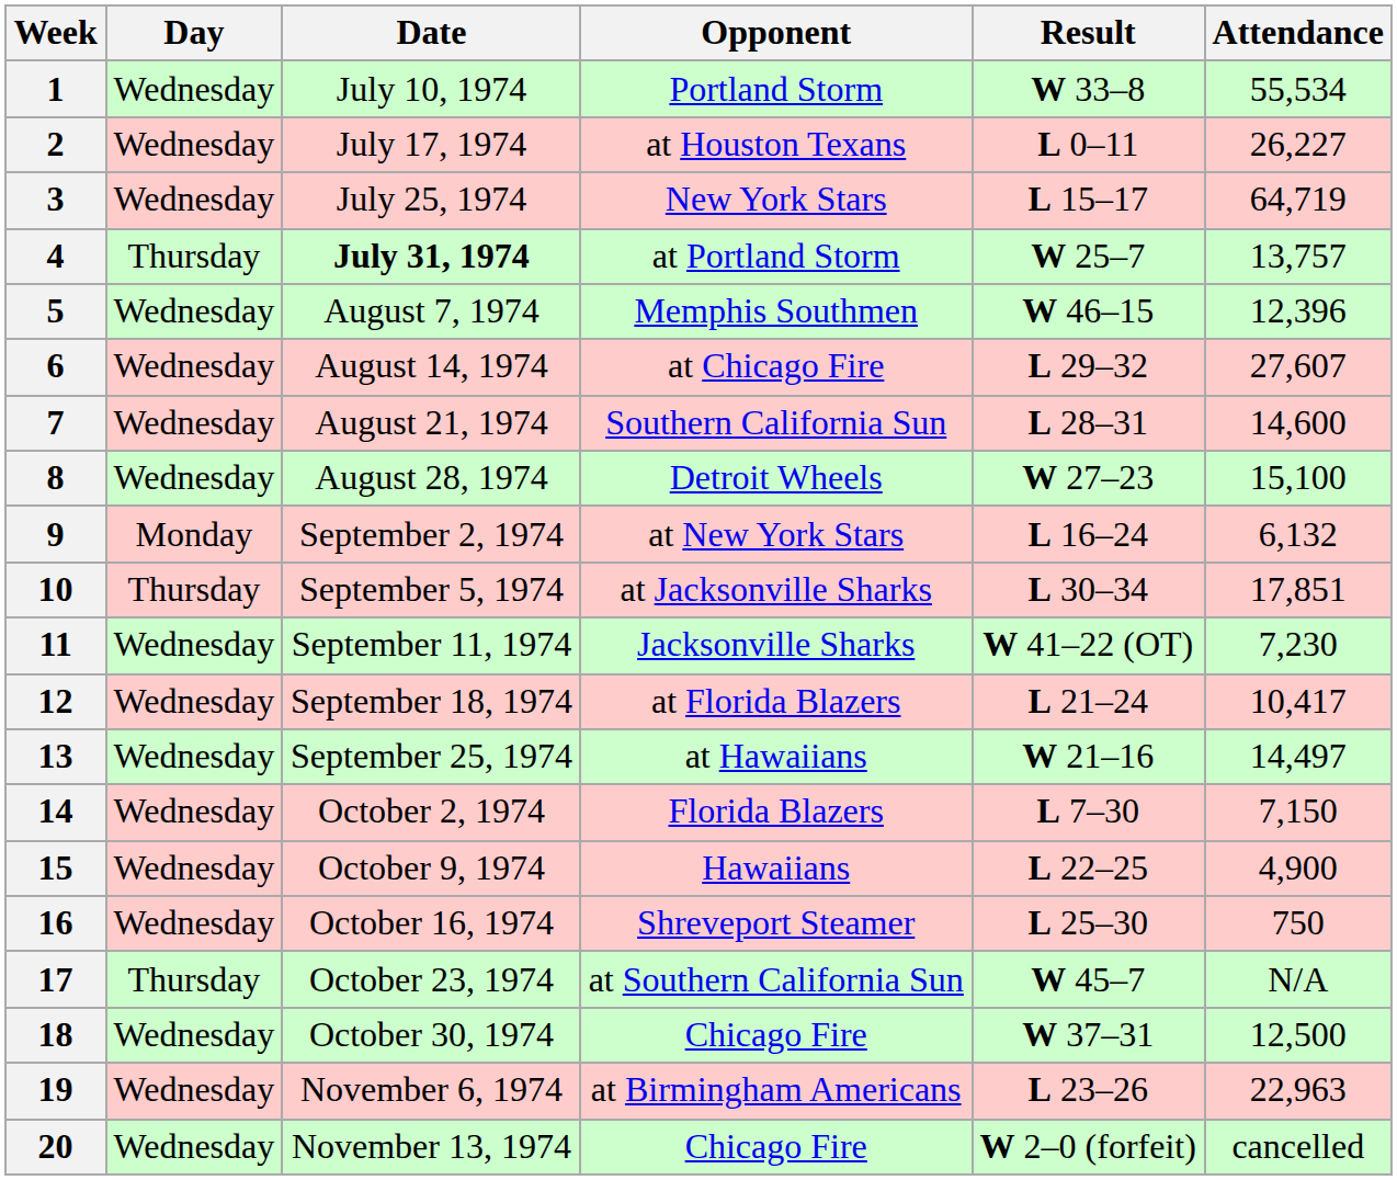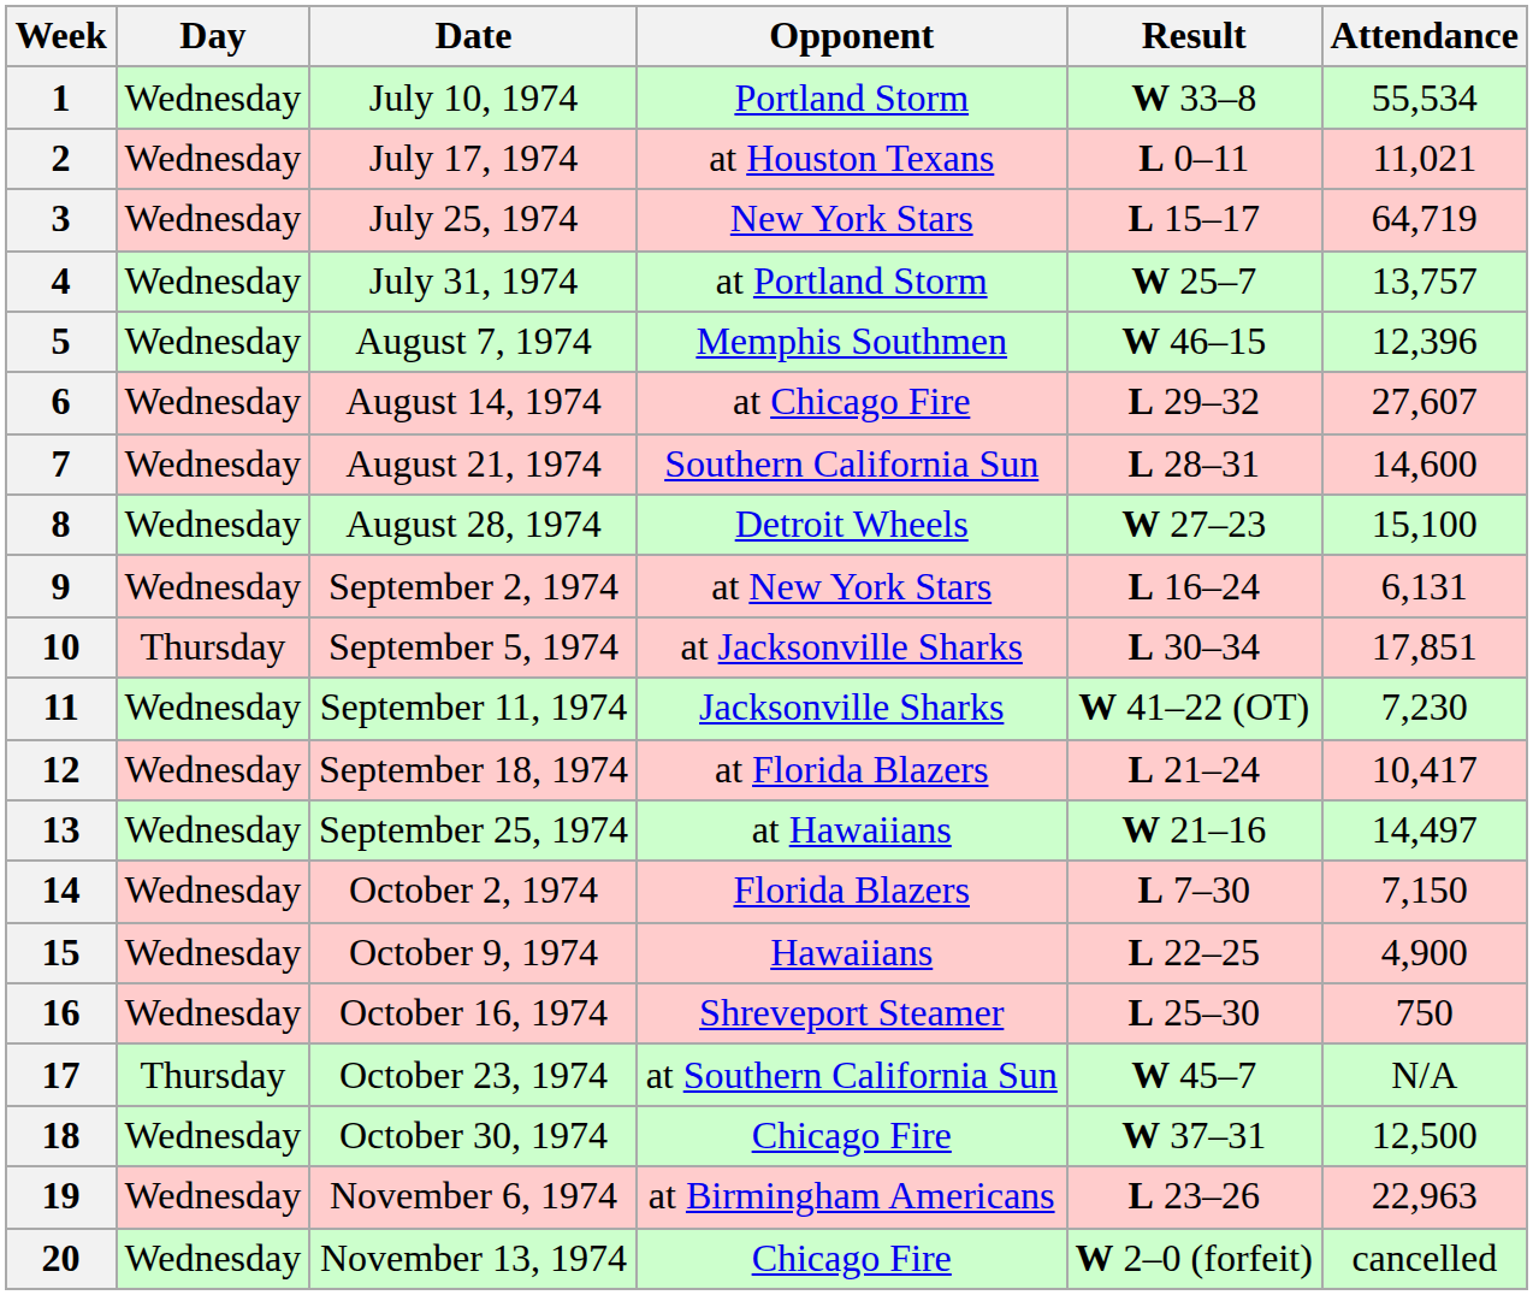 <table class="wikitable">
 <tr>
 <th>Week</th>
 <th>Day</th>
 <th>Date</th>
 <th>Opponent</th>
 <th>Result</th>
 <th>Attendance</th>
 </tr>
 <tr --- align="center" bgcolor="#CCFFCC">
 <th>1</th>
 <td>Wednesday</td>
 <td>July 10, 1974</td>
 <td><a href='#'>Portland Storm</a></td>
 <td><strong>W</strong>  33–8</td>
 <td>55,534</td>
 </tr>
 <tr --- align="center" bgcolor="#FFCCCC">
 <th>2</th>
 <td>Wednesday</td>
 <td>July 17, 1974</td>
 <td>at <a href='#'>Houston Texans</a></td>
 <td><strong>L</strong>  0–11</td>
-<td>26,227</td>
+<td>11,021</td>
 </tr>
 <tr --- align="center" bgcolor="#FFCCCC">
 <th>3</th>
 <td>Wednesday</td>
 <td>July 25, 1974</td>
 <td><a href='#'>New York Stars</a></td>
 <td><strong>L</strong>  15–17</td>
 <td>64,719</td>
 </tr>
 <tr --- align="center" bgcolor="#CCFFCC">
 <th>4</th>
-<td>Thursday</td>
-<td><strong>July 31, 1974</strong></td>
+<td>Wednesday</td>
+<td>July 31, 1974</td>
 <td>at <a href='#'>Portland Storm</a></td>
 <td><strong>W</strong>  25–7</td>
 <td>13,757</td>
 </tr>
 <tr --- align="center" bgcolor="#CCFFCC">
 <th>5</th>
 <td>Wednesday</td>
 <td>August 7, 1974</td>
 <td><a href='#'>Memphis Southmen</a></td>
 <td><strong>W</strong>  46–15</td>
 <td>12,396</td>
 </tr>
 <tr --- align="center" bgcolor="#FFCCCC">
 <th>6</th>
 <td>Wednesday</td>
 <td>August 14, 1974</td>
 <td>at <a href='#'>Chicago Fire</a></td>
 <td><strong>L</strong>  29–32</td>
 <td>27,607</td>
 </tr>
 <tr --- align="center" bgcolor="#FFCCCC">
 <th>7</th>
 <td>Wednesday</td>
 <td>August 21, 1974</td>
 <td><a href='#'>Southern California Sun</a></td>
 <td><strong>L</strong>  28–31</td>
 <td>14,600</td>
 </tr>
 <tr --- align="center" bgcolor="#CCFFCC">
 <th>8</th>
 <td>Wednesday</td>
 <td>August 28, 1974</td>
 <td><a href='#'>Detroit Wheels</a></td>
 <td><strong>W</strong>  27–23</td>
 <td>15,100</td>
 </tr>
 <tr --- align="center" bgcolor="#FFCCCC">
 <th>9</th>
-<td>Monday</td>
+<td>Wednesday</td>
 <td>September 2, 1974</td>
 <td>at <a href='#'>New York Stars</a></td>
 <td><strong>L</strong>  16–24</td>
-<td>6,132</td>
+<td>6,131</td>
 </tr>
 <tr --- align="center" bgcolor="#FFCCCC">
 <th>10</th>
 <td>Thursday</td>
 <td>September 5, 1974</td>
 <td>at <a href='#'>Jacksonville Sharks</a></td>
 <td><strong>L</strong>  30–34</td>
 <td>17,851</td>
 </tr>
 <tr --- align="center" bgcolor="#CCFFCC">
 <th>11</th>
 <td>Wednesday</td>
 <td>September 11, 1974</td>
 <td><a href='#'>Jacksonville Sharks</a></td>
 <td><strong>W</strong>  41–22 (OT)</td>
 <td>7,230</td>
 </tr>
 <tr --- align="center" bgcolor="#FFCCCC">
 <th>12</th>
 <td>Wednesday</td>
 <td>September 18, 1974</td>
 <td>at <a href='#'>Florida Blazers</a></td>
 <td><strong>L</strong>  21–24</td>
 <td>10,417</td>
 </tr>
 <tr --- align="center" bgcolor="#CCFFCC">
 <th>13</th>
 <td>Wednesday</td>
 <td>September 25, 1974</td>
 <td>at <a href='#'>Hawaiians</a></td>
 <td><strong>W</strong>  21–16</td>
 <td>14,497</td>
 </tr>
 <tr --- align="center" bgcolor="#FFCCCC">
 <th>14</th>
 <td>Wednesday</td>
 <td>October 2, 1974</td>
 <td><a href='#'>Florida Blazers</a></td>
 <td><strong>L</strong>  7–30</td>
 <td>7,150</td>
 </tr>
 <tr --- align="center" bgcolor="#FFCCCC">
 <th>15</th>
 <td>Wednesday</td>
 <td>October 9, 1974</td>
 <td><a href='#'>Hawaiians</a></td>
 <td><strong>L</strong>  22–25</td>
 <td>4,900</td>
 </tr>
 <tr --- align="center" bgcolor="#FFCCCC">
 <th>16</th>
 <td>Wednesday</td>
 <td>October 16, 1974</td>
 <td><a href='#'>Shreveport Steamer</a></td>
 <td><strong>L</strong>  25–30</td>
 <td>750</td>
 </tr>
 <tr --- align="center" bgcolor="#CCFFCC">
 <th>17</th>
 <td>Thursday</td>
 <td>October 23, 1974</td>
 <td>at <a href='#'>Southern California Sun</a></td>
 <td><strong>W</strong>  45–7</td>
 <td>N/A</td>
 </tr>
 <tr --- align="center" bgcolor="#CCFFCC">
 <th>18</th>
 <td>Wednesday</td>
 <td>October 30, 1974</td>
 <td><a href='#'>Chicago Fire</a></td>
 <td><strong>W</strong>  37–31</td>
 <td>12,500</td>
 </tr>
 <tr --- align="center" bgcolor="#FFCCCC">
 <th>19</th>
 <td>Wednesday</td>
 <td>November 6, 1974</td>
 <td>at <a href='#'>Birmingham Americans</a></td>
 <td><strong>L</strong>  23–26</td>
 <td>22,963</td>
 </tr>
 <tr --- align="center" bgcolor="#CCFFCC">
 <th>20</th>
 <td>Wednesday</td>
 <td>November 13, 1974</td>
 <td><a href='#'>Chicago Fire</a></td>
 <td><strong>W</strong> 2–0 (forfeit)</td>
 <td>cancelled</td>
 </tr>
 <tr --->
 </tr>
 </table>
